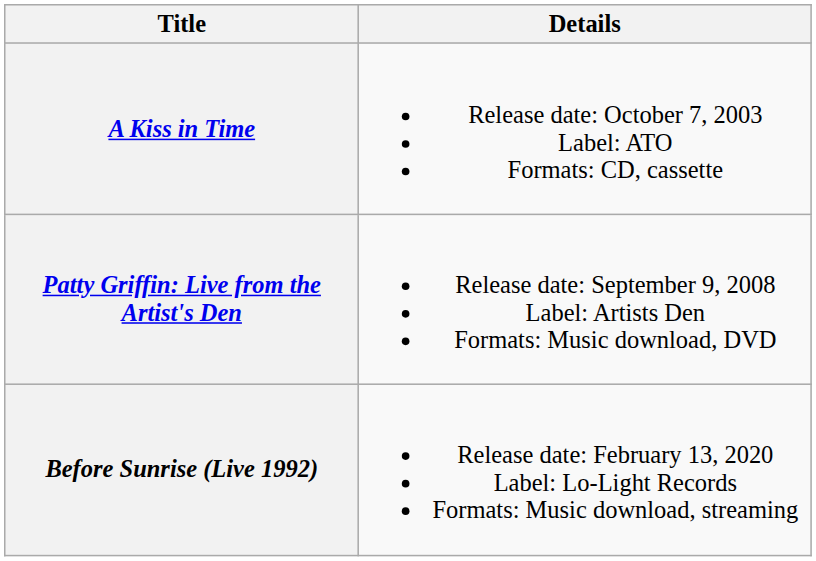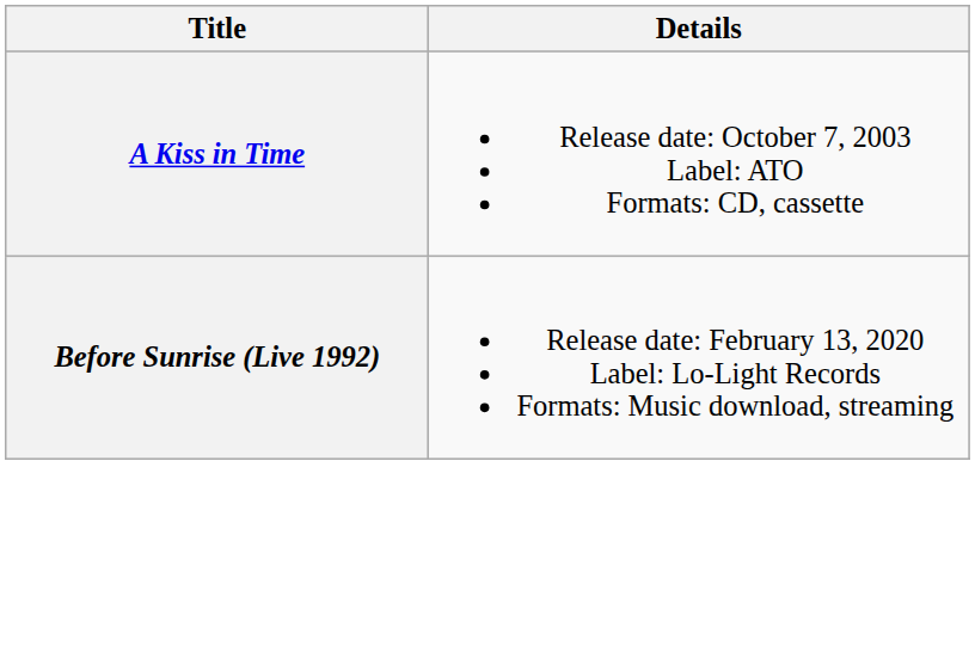 <table class="wikitable plainrowheaders" style="text-align:center;">
 <tr>
 <th style="width:14em;">Title</th>
 <th style="width:18em;">Details</th>
 </tr>
 <tr>
 <th scope="row"><em><a href='#'>A Kiss in Time</a></em></th>
 <td><br><ul><li>Release date: October 7, 2003</li><li>Label: ATO</li><li>Formats: CD, cassette</li></ul></td>
 </tr>
 <tr>
-<th scope="row"><em><a href='#'>Patty Griffin: Live from the Artist's Den</a></em></th>
-<td><br><ul><li>Release date: September 9, 2008</li><li>Label: Artists Den</li><li>Formats: Music download, DVD</li></ul></td>
-</tr>
-<tr>
 <th scope="row"><em>Before Sunrise (Live 1992)</em></th>
 <td><br><ul><li>Release date: February 13, 2020</li><li>Label: Lo-Light Records</li><li>Formats: Music download, streaming</li></ul></td>
 </tr>
 </table>
